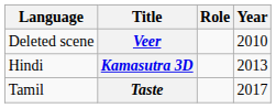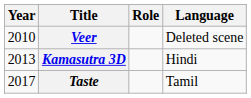 <table class="wikitable">
 <tr>
-<th>Language</th>
+<th>Year</th>
 <th>Title</th>
 <th>Role</th>
-<th>Year</th>
+<th>Language</th>
 </tr>
 <tr>
-<td>Deleted scene</td>
+<td>2010</td>
 <th><em><a href='#'>Veer</a></em></th>
 <td></td>
-<td>2010</td>
+<td>Deleted scene</td>
 </tr>
 <tr>
-<td>Hindi</td>
+<td>2013</td>
 <th><em><a href='#'>Kamasutra 3D</a></em></th>
 <td></td>
-<td>2013</td>
+<td>Hindi</td>
 </tr>
 <tr>
-<td>Tamil</td>
+<td>2017</td>
 <th><em>Taste</em></th>
 <td></td>
-<td>2017</td>
+<td>Tamil</td>
 </tr>
 </table>
